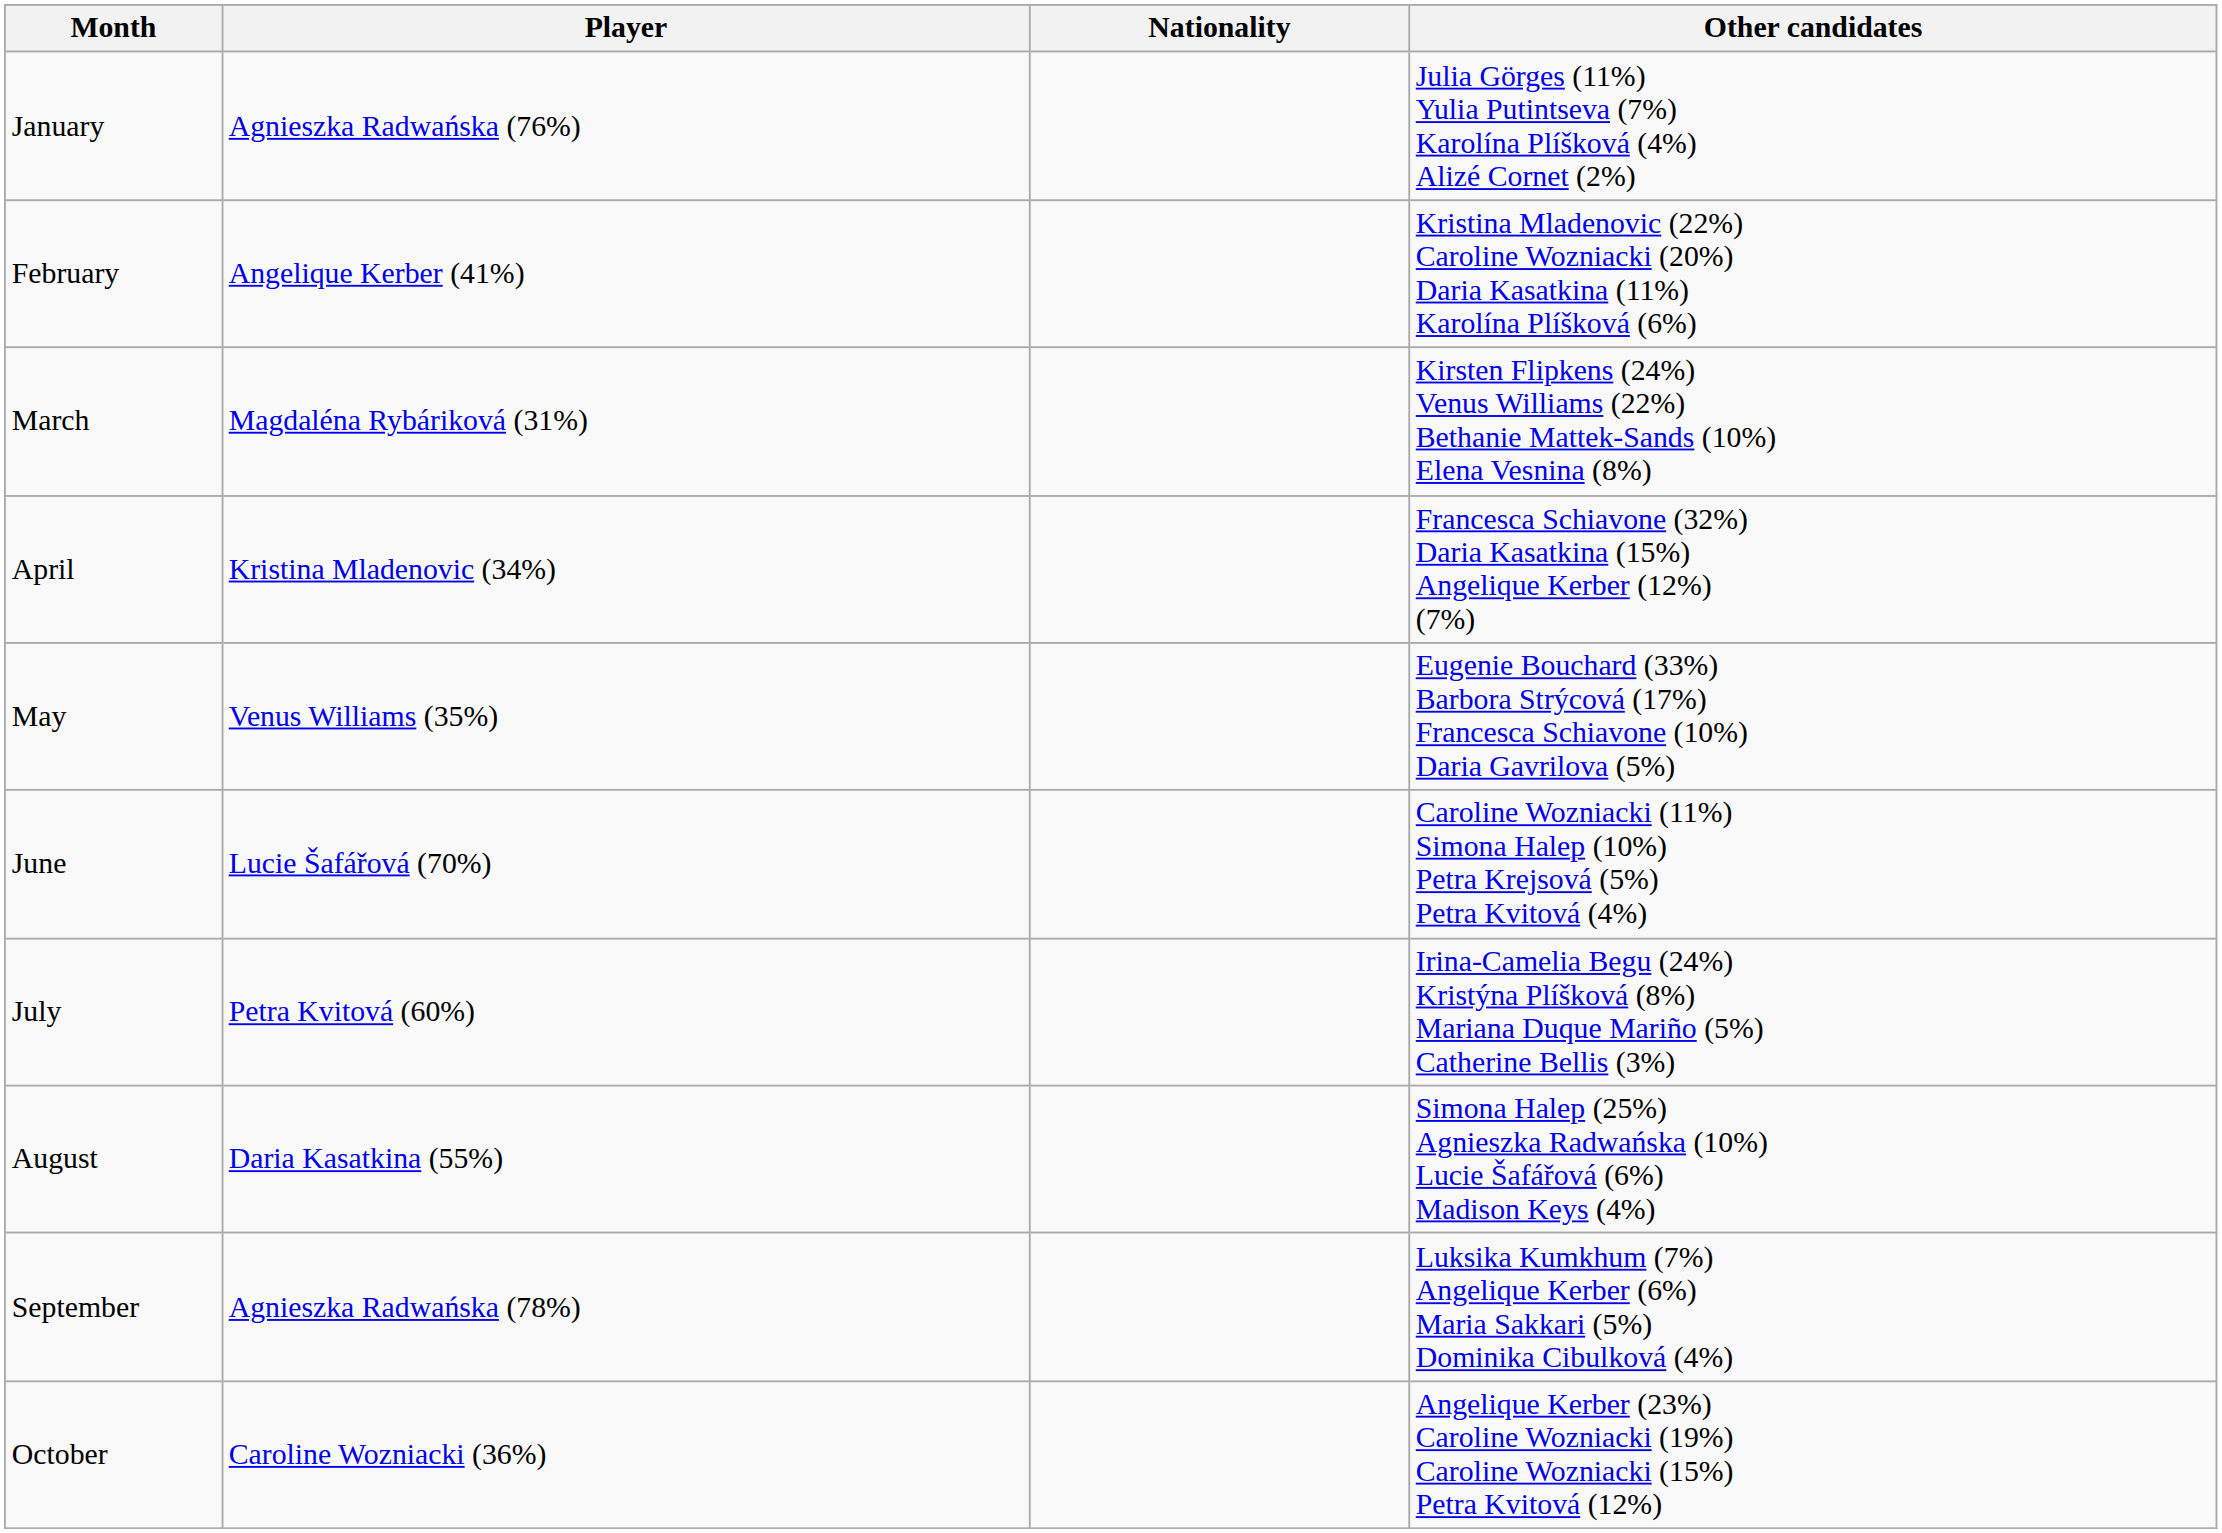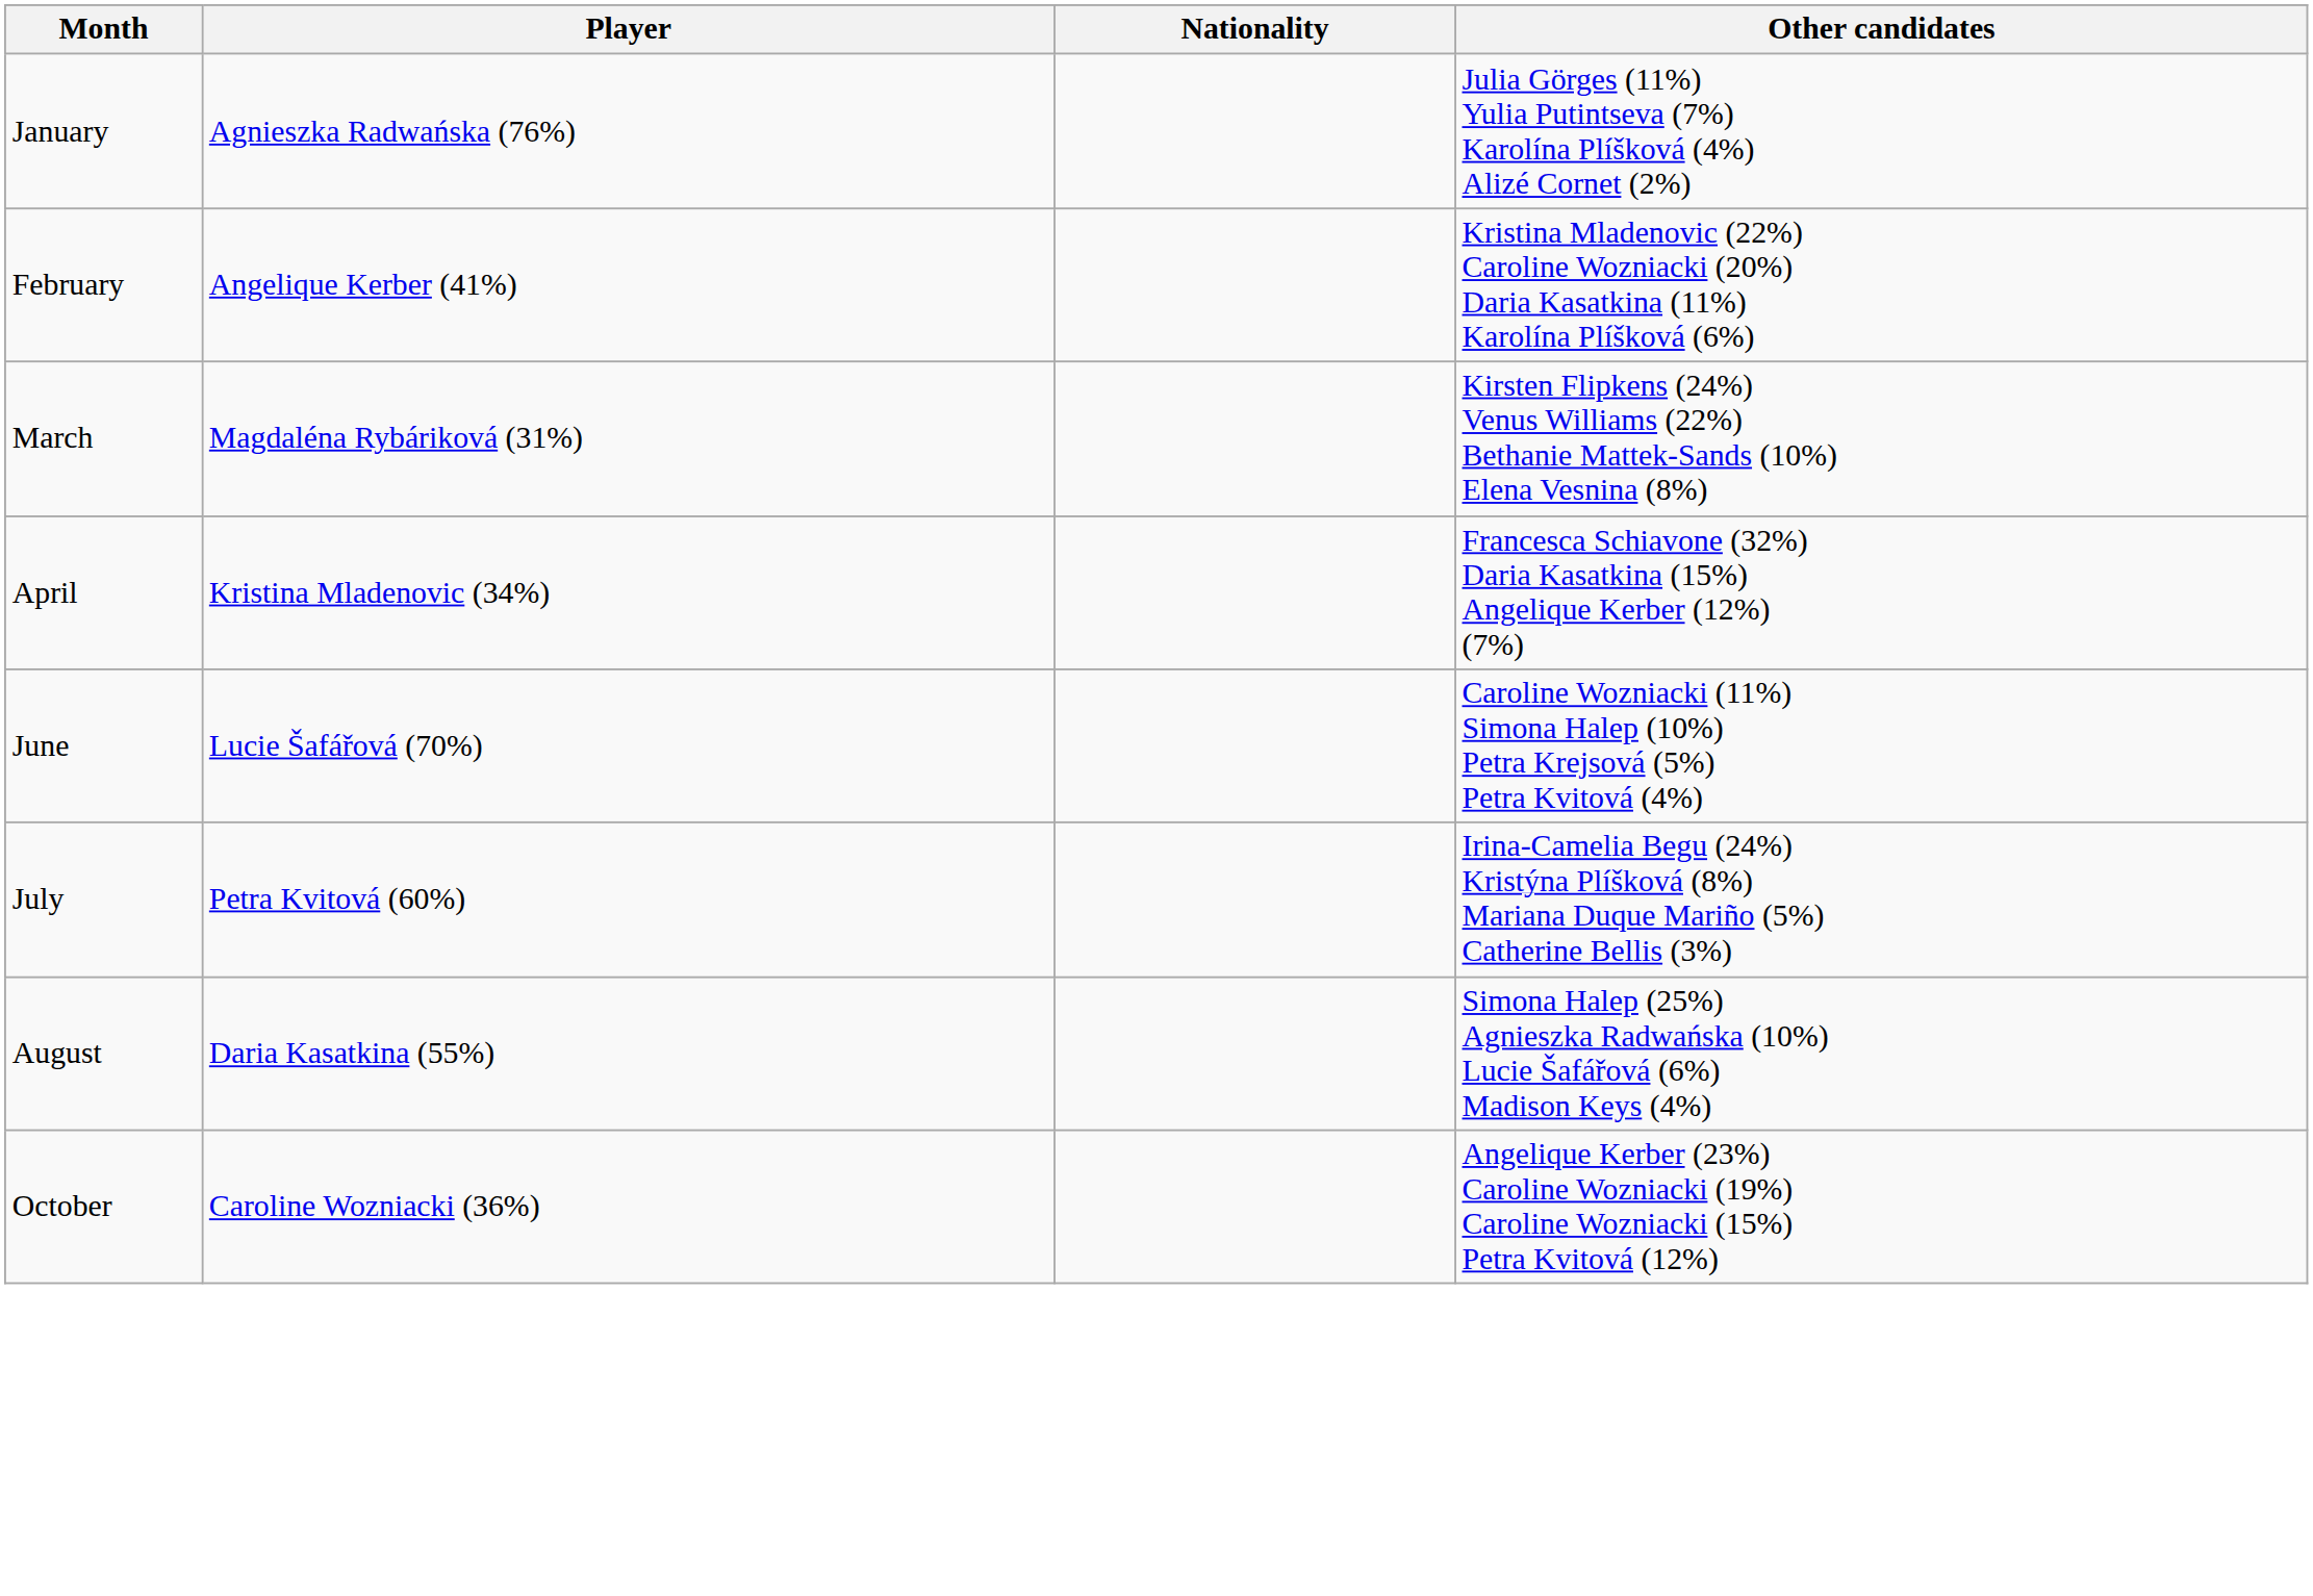 <table class="wikitable" style="width: 60%">
 <tr>
 <th style="width:10px;">Month</th>
 <th width=275>Player</th>
 <th width=125>Nationality</th>
 <th width=275>Other candidates</th>
 </tr>
 <tr>
 <td>January</td>
 <td><a href='#'>Agnieszka Radwańska</a> (76%)</td>
 <td></td>
 <td> <a href='#'>Julia Görges</a> (11%)<br> <a href='#'>Yulia Putintseva</a> (7%)<br> <a href='#'>Karolína Plíšková</a> (4%)<br> <a href='#'>Alizé Cornet</a> (2%)</td>
 </tr>
 <tr>
 <td>February</td>
 <td><a href='#'>Angelique Kerber</a> (41%)</td>
 <td></td>
 <td> <a href='#'>Kristina Mladenovic</a> (22%)<br>  <a href='#'>Caroline Wozniacki</a> (20%)<br>  <a href='#'>Daria Kasatkina</a> (11%)<br> <a href='#'>Karolína Plíšková</a> (6%)</td>
 </tr>
 <tr>
 <td>March</td>
 <td><a href='#'>Magdaléna Rybáriková</a> (31%)</td>
 <td></td>
 <td> <a href='#'>Kirsten Flipkens</a> (24%)<br> <a href='#'>Venus Williams</a> (22%)<br> <a href='#'>Bethanie Mattek-Sands</a> (10%)<br> <a href='#'>Elena Vesnina</a> (8%)</td>
 </tr>
 <tr>
 <td>April</td>
 <td><a href='#'>Kristina Mladenovic</a> (34%)</td>
 <td></td>
 <td> <a href='#'>Francesca Schiavone</a> (32%)<br> <a href='#'>Daria Kasatkina</a> (15%)<br> <a href='#'>Angelique Kerber</a> (12%)<br> (7%)</td>
 </tr>
 <tr>
-<td>May</td>
-<td><a href='#'>Venus Williams</a> (35%)</td>
-<td></td>
-<td> <a href='#'>Eugenie Bouchard</a> (33%)<br> <a href='#'>Barbora Strýcová</a> (17%)<br>  <a href='#'>Francesca Schiavone</a> (10%)<br>  <a href='#'>Daria Gavrilova</a> (5%)</td>
-</tr>
-<tr>
 <td>June</td>
 <td><a href='#'>Lucie Šafářová</a> (70%)</td>
 <td></td>
 <td> <a href='#'>Caroline Wozniacki</a> (11%)<br> <a href='#'>Simona Halep</a> (10%)<br> <a href='#'>Petra Krejsová</a> (5%)<br> <a href='#'>Petra Kvitová</a> (4%)</td>
 </tr>
 <tr>
 <td>July</td>
 <td><a href='#'>Petra Kvitová</a> (60%)</td>
 <td></td>
 <td> <a href='#'>Irina-Camelia Begu</a> (24%)<br> <a href='#'>Kristýna Plíšková</a> (8%)<br> <a href='#'>Mariana Duque Mariño</a> (5%)<br> <a href='#'>Catherine Bellis</a> (3%)</td>
 </tr>
 <tr>
 <td>August</td>
 <td><a href='#'>Daria Kasatkina</a> (55%)</td>
 <td></td>
 <td> <a href='#'>Simona Halep</a> (25%)<br> <a href='#'>Agnieszka Radwańska</a> (10%)<br> <a href='#'>Lucie Šafářová</a> (6%)<br> <a href='#'>Madison Keys</a> (4%)</td>
 </tr>
 <tr>
-<td>September</td>
-<td><a href='#'>Agnieszka Radwańska</a> (78%)</td>
-<td></td>
-<td> <a href='#'>Luksika Kumkhum</a> (7%)<br> <a href='#'>Angelique Kerber</a> (6%)<br> <a href='#'>Maria Sakkari</a> (5%)<br> <a href='#'>Dominika Cibulková</a> (4%)</td>
-</tr>
-<tr>
 <td>October </td>
 <td><a href='#'>Caroline Wozniacki</a> (36%)</td>
 <td></td>
 <td> <a href='#'>Angelique Kerber</a> (23%)<br> <a href='#'>Caroline Wozniacki</a> (19%)<br>  <a href='#'>Caroline Wozniacki</a> (15%)<br>  <a href='#'>Petra Kvitová</a> (12%)</td>
 </tr>
 </table>
